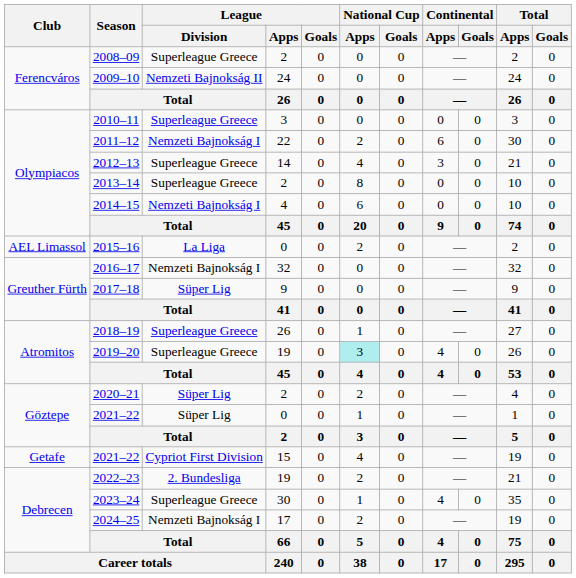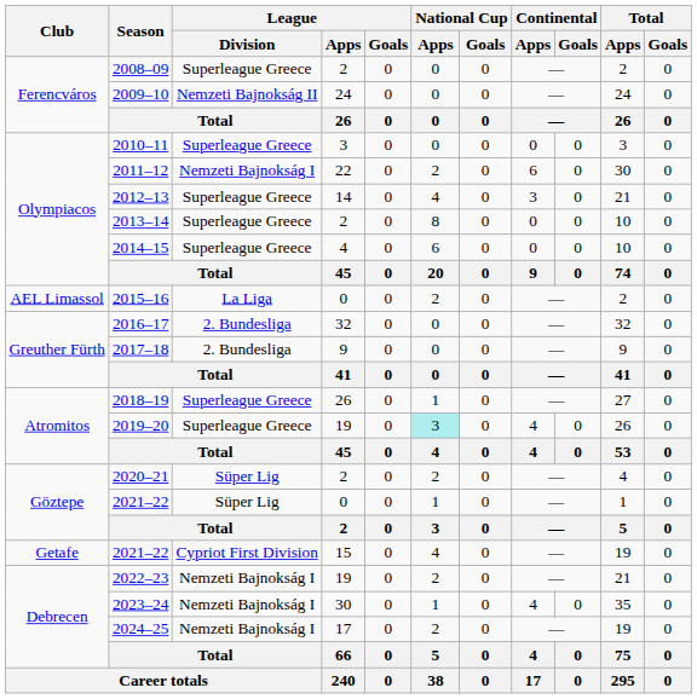 <table class="wikitable" style="text-align: center">
 <tr>
 <th rowspan="2">Club</th>
 <th rowspan="2">Season</th>
 <th colspan="3">League</th>
 <th colspan="2">National Cup</th>
 <th colspan="2">Continental</th>
 <th colspan="2">Total</th>
 </tr>
 <tr>
 <th>Division</th>
 <th>Apps</th>
 <th>Goals</th>
 <th>Apps</th>
 <th>Goals</th>
 <th>Apps</th>
 <th>Goals</th>
 <th>Apps</th>
 <th>Goals</th>
 </tr>
 <tr>
 <td rowspan="3"><a href='#'>Ferencváros</a></td>
 <td><a href='#'>2008–09</a></td>
 <td>Superleague Greece</td>
 <td>2</td>
 <td>0</td>
 <td>0</td>
 <td>0</td>
 <td colspan="2">—</td>
 <td>2</td>
 <td>0</td>
 </tr>
 <tr>
 <td><a href='#'>2009–10</a></td>
 <td><a href='#'>Nemzeti Bajnokság II</a></td>
 <td>24</td>
 <td>0</td>
 <td>0</td>
 <td>0</td>
 <td colspan="2">—</td>
 <td>24</td>
 <td>0</td>
 </tr>
 <tr>
 <th colspan="2">Total</th>
 <th>26</th>
 <th>0</th>
 <th>0</th>
 <th>0</th>
 <th colspan="2">—</th>
 <th>26</th>
 <th>0</th>
 </tr>
 <tr>
 <td rowspan="6"><a href='#'>Olympiacos</a></td>
 <td><a href='#'>2010–11</a></td>
 <td><a href='#'>Superleague Greece</a></td>
 <td>3</td>
 <td>0</td>
 <td>0</td>
 <td>0</td>
 <td>0</td>
 <td>0</td>
 <td>3</td>
 <td>0</td>
 </tr>
 <tr>
 <td><a href='#'>2011–12</a></td>
 <td><a href='#'>Nemzeti Bajnokság I</a></td>
 <td>22</td>
 <td>0</td>
 <td>2</td>
 <td>0</td>
 <td>6</td>
 <td>0</td>
 <td>30</td>
 <td>0</td>
 </tr>
 <tr>
 <td><a href='#'>2012–13</a></td>
 <td>Superleague Greece</td>
 <td>14</td>
 <td>0</td>
 <td>4</td>
 <td>0</td>
 <td>3</td>
 <td>0</td>
 <td>21</td>
 <td>0</td>
 </tr>
 <tr>
 <td><a href='#'>2013–14</a></td>
 <td>Superleague Greece</td>
 <td>2</td>
 <td>0</td>
 <td>8</td>
 <td>0</td>
 <td>0</td>
 <td>0</td>
 <td>10</td>
 <td>0</td>
 </tr>
 <tr>
 <td><a href='#'>2014–15</a></td>
-<td><a href='#'>Nemzeti Bajnokság I</a></td>
+<td>Superleague Greece</td>
 <td>4</td>
 <td>0</td>
 <td>6</td>
 <td>0</td>
 <td>0</td>
 <td>0</td>
 <td>10</td>
 <td>0</td>
 </tr>
 <tr>
 <th colspan="2">Total</th>
 <th>45</th>
 <th>0</th>
 <th>20</th>
 <th>0</th>
 <th>9</th>
 <th>0</th>
 <th>74</th>
 <th>0</th>
 </tr>
 <tr>
 <td><a href='#'>AEL Limassol</a></td>
 <td><a href='#'>2015–16</a></td>
 <td><a href='#'>La Liga</a></td>
 <td>0</td>
 <td>0</td>
 <td>2</td>
 <td>0</td>
 <td colspan="2">—</td>
 <td>2</td>
 <td>0</td>
 </tr>
 <tr>
 <td rowspan="3"><a href='#'>Greuther Fürth</a></td>
 <td><a href='#'>2016–17</a></td>
-<td>Nemzeti Bajnokság I</td>
+<td><a href='#'>2. Bundesliga</a></td>
 <td>32</td>
 <td>0</td>
 <td>0</td>
 <td>0</td>
 <td colspan="2">—</td>
 <td>32</td>
 <td>0</td>
 </tr>
 <tr>
 <td><a href='#'>2017–18</a></td>
-<td><a href='#'>Süper Lig</a></td>
+<td>2. Bundesliga</td>
 <td>9</td>
 <td>0</td>
 <td>0</td>
 <td>0</td>
 <td colspan="2">—</td>
 <td>9</td>
 <td>0</td>
 </tr>
 <tr>
 <th colspan="2">Total</th>
 <th>41</th>
 <th>0</th>
 <th>0</th>
 <th>0</th>
 <th colspan="2">—</th>
 <th>41</th>
 <th>0</th>
 </tr>
 <tr>
 <td rowspan="3"><a href='#'>Atromitos</a></td>
 <td><a href='#'>2018–19</a></td>
 <td><a href='#'>Superleague Greece</a></td>
 <td>26</td>
 <td>0</td>
 <td>1</td>
 <td>0</td>
 <td colspan="2">—</td>
 <td>27</td>
 <td>0</td>
 </tr>
 <tr>
 <td><a href='#'>2019–20</a></td>
 <td>Superleague Greece</td>
 <td>19</td>
 <td>0</td>
 <td style="background: paleturquoise;">3</td>
 <td>0</td>
 <td>4</td>
 <td>0</td>
 <td>26</td>
 <td>0</td>
 </tr>
 <tr>
 <th colspan="2">Total</th>
 <th>45</th>
 <th>0</th>
 <th>4</th>
 <th>0</th>
 <th>4</th>
 <th>0</th>
 <th>53</th>
 <th>0</th>
 </tr>
 <tr>
 <td rowspan="3"><a href='#'>Göztepe</a></td>
 <td><a href='#'>2020–21</a></td>
 <td><a href='#'>Süper Lig</a></td>
 <td>2</td>
 <td>0</td>
 <td>2</td>
 <td>0</td>
 <td colspan="2">—</td>
 <td>4</td>
 <td>0</td>
 </tr>
 <tr>
 <td><a href='#'>2021–22</a></td>
 <td>Süper Lig</td>
 <td>0</td>
 <td>0</td>
 <td>1</td>
 <td>0</td>
 <td colspan="2">—</td>
 <td>1</td>
 <td>0</td>
 </tr>
 <tr>
 <th colspan="2">Total</th>
 <th>2</th>
 <th>0</th>
 <th>3</th>
 <th>0</th>
 <th colspan="2">—</th>
 <th>5</th>
 <th>0</th>
 </tr>
 <tr>
 <td><a href='#'>Getafe</a></td>
 <td><a href='#'>2021–22</a></td>
 <td><a href='#'>Cypriot First Division</a></td>
 <td>15</td>
 <td>0</td>
 <td>4</td>
 <td>0</td>
 <td colspan="2">—</td>
 <td>19</td>
 <td>0</td>
 </tr>
 <tr>
 <td rowspan="4"><a href='#'>Debrecen</a></td>
 <td><a href='#'>2022–23</a></td>
-<td><a href='#'>2. Bundesliga</a></td>
+<td>Nemzeti Bajnokság I</td>
 <td>19</td>
 <td>0</td>
 <td>2</td>
 <td>0</td>
 <td colspan="2">—</td>
 <td>21</td>
 <td>0</td>
 </tr>
 <tr>
 <td><a href='#'>2023–24</a></td>
-<td>Superleague Greece</td>
+<td>Nemzeti Bajnokság I</td>
 <td>30</td>
 <td>0</td>
 <td>1</td>
 <td>0</td>
 <td>4</td>
 <td>0</td>
 <td>35</td>
 <td>0</td>
 </tr>
 <tr>
 <td><a href='#'>2024–25</a></td>
 <td>Nemzeti Bajnokság I</td>
 <td>17</td>
 <td>0</td>
 <td>2</td>
 <td>0</td>
 <td colspan="2">—</td>
 <td>19</td>
 <td>0</td>
 </tr>
 <tr>
 <th colspan="2">Total</th>
 <th>66</th>
 <th>0</th>
 <th>5</th>
 <th>0</th>
 <th>4</th>
 <th>0</th>
 <th>75</th>
 <th>0</th>
 </tr>
 <tr>
 <th colspan="3">Career totals</th>
 <th>240</th>
 <th>0</th>
 <th>38</th>
 <th>0</th>
 <th>17</th>
 <th>0</th>
 <th>295</th>
 <th>0</th>
 </tr>
 </table>
